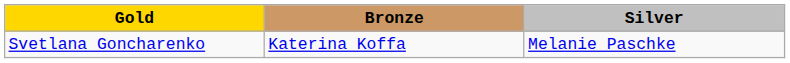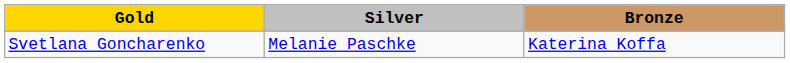 <table class="wikitable" style="text-align:left">
 <tr align="center">
 <td width=200 bgcolor=gold><strong>Gold</strong></td>
+<td width=200 bgcolor=silver><strong>Silver</strong></td>
 <td width=200 bgcolor=CC9966><strong>Bronze</strong></td>
-<td width=200 bgcolor=silver><strong>Silver</strong></td>
 </tr>
 <tr>
 <td><a href='#'>Svetlana Goncharenko</a><br><em></em></td>
+<td><a href='#'>Melanie Paschke</a><br><em></em></td>
 <td><a href='#'>Katerina Koffa</a><br><em></em></td>
-<td><a href='#'>Melanie Paschke</a><br><em></em></td>
 </tr>
 </table>
